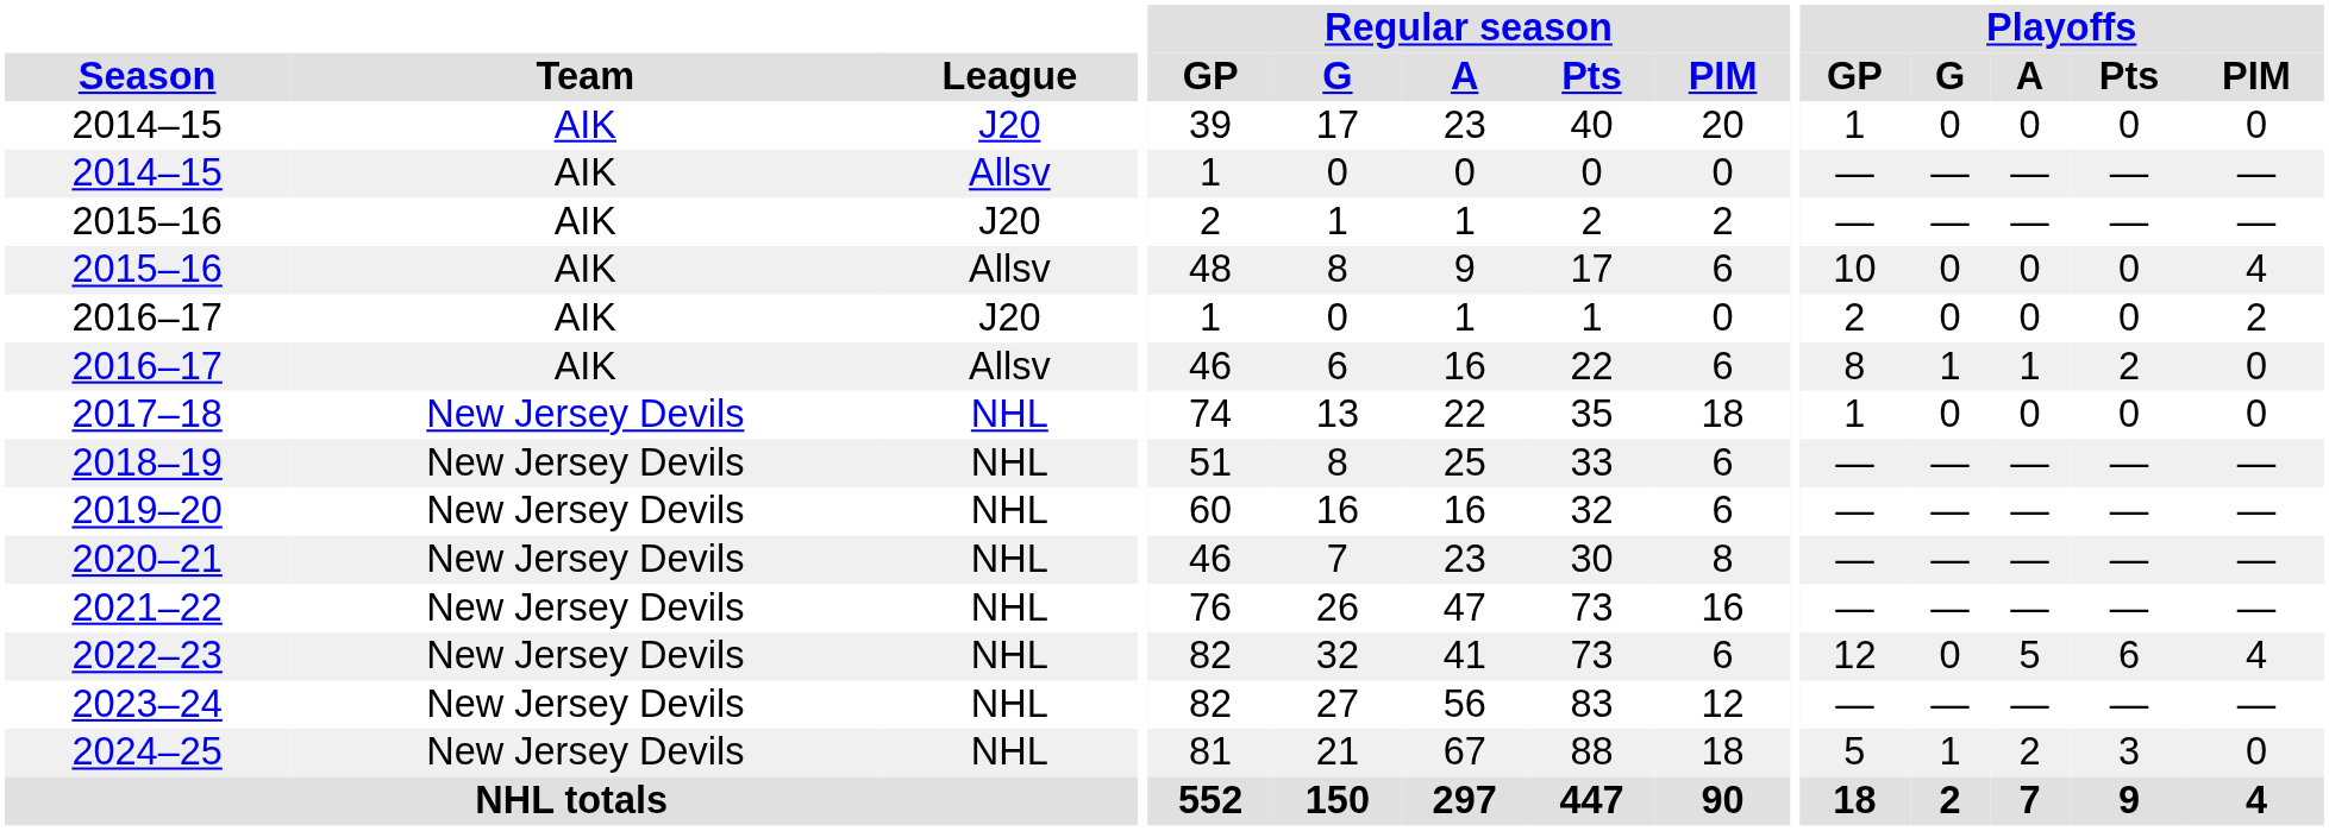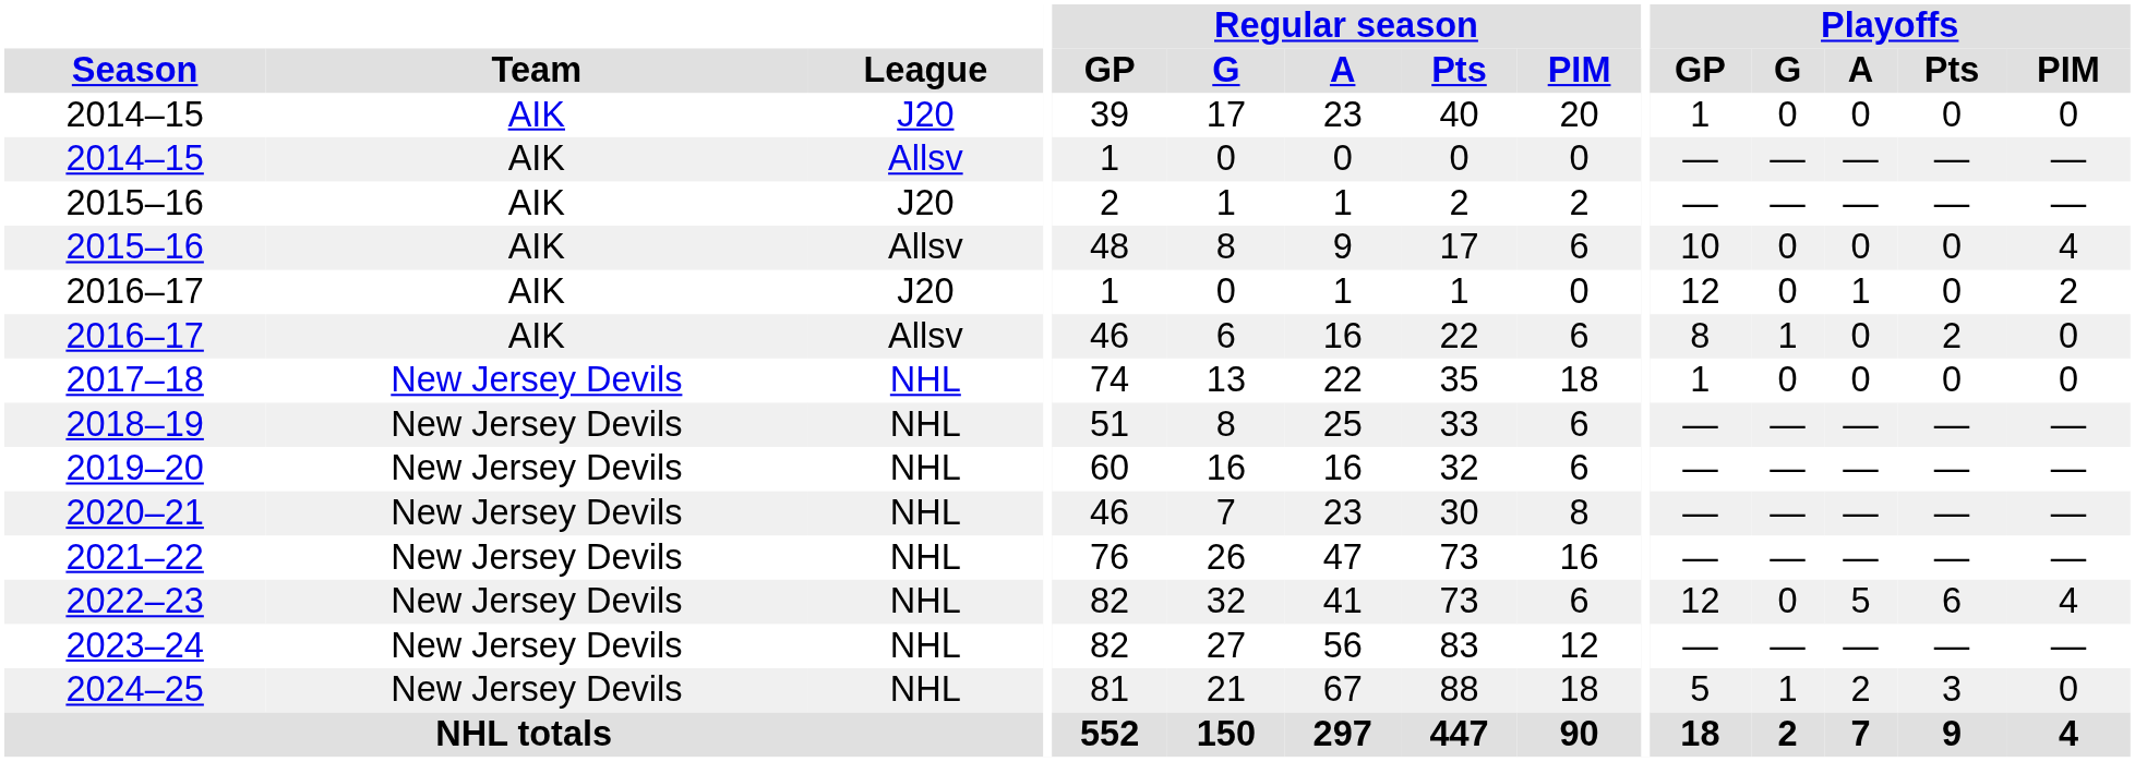 <table border="0" cellpadding="1" cellspacing="0" style="text-align:center; width:60em;">
 <tr bgcolor="#e0e0e0">
 <th colspan="3" bgcolor="#ffffff"></th>
 <th rowspan="99" bgcolor="#ffffff"></th>
 <th colspan="5"><a href='#'>Regular season</a></th>
 <th rowspan="99" bgcolor="#ffffff"></th>
 <th colspan="5"><a href='#'>Playoffs</a></th>
 </tr>
 <tr bgcolor="#e0e0e0">
 <th><a href='#'>Season</a></th>
 <th>Team</th>
 <th>League</th>
 <th>GP</th>
 <th><a href='#'>G</a></th>
 <th><a href='#'>A</a></th>
 <th><a href='#'>Pts</a></th>
 <th><a href='#'>PIM</a></th>
 <th>GP</th>
 <th>G</th>
 <th>A</th>
 <th>Pts</th>
 <th>PIM</th>
 </tr>
 <tr>
 <td>2014–15</td>
 <td><a href='#'>AIK</a></td>
 <td><a href='#'>J20</a></td>
 <td>39</td>
 <td>17</td>
 <td>23</td>
 <td>40</td>
 <td>20</td>
 <td>1</td>
 <td>0</td>
 <td>0</td>
 <td>0</td>
 <td>0</td>
 </tr>
 <tr bgcolor="#f0f0f0">
 <td><a href='#'>2014–15</a></td>
 <td>AIK</td>
 <td><a href='#'>Allsv</a></td>
 <td>1</td>
 <td>0</td>
 <td>0</td>
 <td>0</td>
 <td>0</td>
 <td>—</td>
 <td>—</td>
 <td>—</td>
 <td>—</td>
 <td>—</td>
 </tr>
 <tr>
 <td>2015–16</td>
 <td>AIK</td>
 <td>J20</td>
 <td>2</td>
 <td>1</td>
 <td>1</td>
 <td>2</td>
 <td>2</td>
 <td>—</td>
 <td>—</td>
 <td>—</td>
 <td>—</td>
 <td>—</td>
 </tr>
 <tr bgcolor="#f0f0f0">
 <td><a href='#'>2015–16</a></td>
 <td>AIK</td>
 <td>Allsv</td>
 <td>48</td>
 <td>8</td>
 <td>9</td>
 <td>17</td>
 <td>6</td>
 <td>10</td>
 <td>0</td>
 <td>0</td>
 <td>0</td>
 <td>4</td>
 </tr>
 <tr>
 <td>2016–17</td>
 <td>AIK</td>
 <td>J20</td>
 <td>1</td>
 <td>0</td>
 <td>1</td>
 <td>1</td>
 <td>0</td>
-<td>2</td>
+<td>12</td>
 <td>0</td>
-<td>0</td>
+<td>1</td>
 <td>0</td>
 <td>2</td>
 </tr>
 <tr bgcolor="#f0f0f0">
 <td><a href='#'>2016–17</a></td>
 <td>AIK</td>
 <td>Allsv</td>
 <td>46</td>
 <td>6</td>
 <td>16</td>
 <td>22</td>
 <td>6</td>
 <td>8</td>
 <td>1</td>
-<td>1</td>
+<td>0</td>
 <td>2</td>
 <td>0</td>
 </tr>
 <tr>
 <td><a href='#'>2017–18</a></td>
 <td><a href='#'>New Jersey Devils</a></td>
 <td><a href='#'>NHL</a></td>
 <td>74</td>
 <td>13</td>
 <td>22</td>
 <td>35</td>
 <td>18</td>
 <td>1</td>
 <td>0</td>
 <td>0</td>
 <td>0</td>
 <td>0</td>
 </tr>
 <tr bgcolor="#f0f0f0">
 <td><a href='#'>2018–19</a></td>
 <td>New Jersey Devils</td>
 <td>NHL</td>
 <td>51</td>
 <td>8</td>
 <td>25</td>
 <td>33</td>
 <td>6</td>
 <td>—</td>
 <td>—</td>
 <td>—</td>
 <td>—</td>
 <td>—</td>
 </tr>
 <tr>
 <td><a href='#'>2019–20</a></td>
 <td>New Jersey Devils</td>
 <td>NHL</td>
 <td>60</td>
 <td>16</td>
 <td>16</td>
 <td>32</td>
 <td>6</td>
 <td>—</td>
 <td>—</td>
 <td>—</td>
 <td>—</td>
 <td>—</td>
 </tr>
 <tr bgcolor="#f0f0f0">
 <td><a href='#'>2020–21</a></td>
 <td>New Jersey Devils</td>
 <td>NHL</td>
 <td>46</td>
 <td>7</td>
 <td>23</td>
 <td>30</td>
 <td>8</td>
 <td>—</td>
 <td>—</td>
 <td>—</td>
 <td>—</td>
 <td>—</td>
 </tr>
 <tr>
 <td><a href='#'>2021–22</a></td>
 <td>New Jersey Devils</td>
 <td>NHL</td>
 <td>76</td>
 <td>26</td>
 <td>47</td>
 <td>73</td>
 <td>16</td>
 <td>—</td>
 <td>—</td>
 <td>—</td>
 <td>—</td>
 <td>—</td>
 </tr>
 <tr bgcolor="#f0f0f0">
 <td><a href='#'>2022–23</a></td>
 <td>New Jersey Devils</td>
 <td>NHL</td>
 <td>82</td>
 <td>32</td>
 <td>41</td>
 <td>73</td>
 <td>6</td>
 <td>12</td>
 <td>0</td>
 <td>5</td>
 <td>6</td>
 <td>4</td>
 </tr>
 <tr>
 <td><a href='#'>2023–24</a></td>
 <td>New Jersey Devils</td>
 <td>NHL</td>
 <td>82</td>
 <td>27</td>
 <td>56</td>
 <td>83</td>
 <td>12</td>
 <td>—</td>
 <td>—</td>
 <td>—</td>
 <td>—</td>
 <td>—</td>
 </tr>
 <tr bgcolor="#f0f0f0">
 <td><a href='#'>2024–25</a></td>
 <td>New Jersey Devils</td>
 <td>NHL</td>
 <td>81</td>
 <td>21</td>
 <td>67</td>
 <td>88</td>
 <td>18</td>
 <td>5</td>
 <td>1</td>
 <td>2</td>
 <td>3</td>
 <td>0</td>
 </tr>
 <tr bgcolor="#e0e0e0">
 <th colspan="3">NHL totals</th>
 <th>552</th>
 <th>150</th>
 <th>297</th>
 <th>447</th>
 <th>90</th>
 <th>18</th>
 <th>2</th>
 <th>7</th>
 <th>9</th>
 <th>4</th>
 </tr>
 </table>
